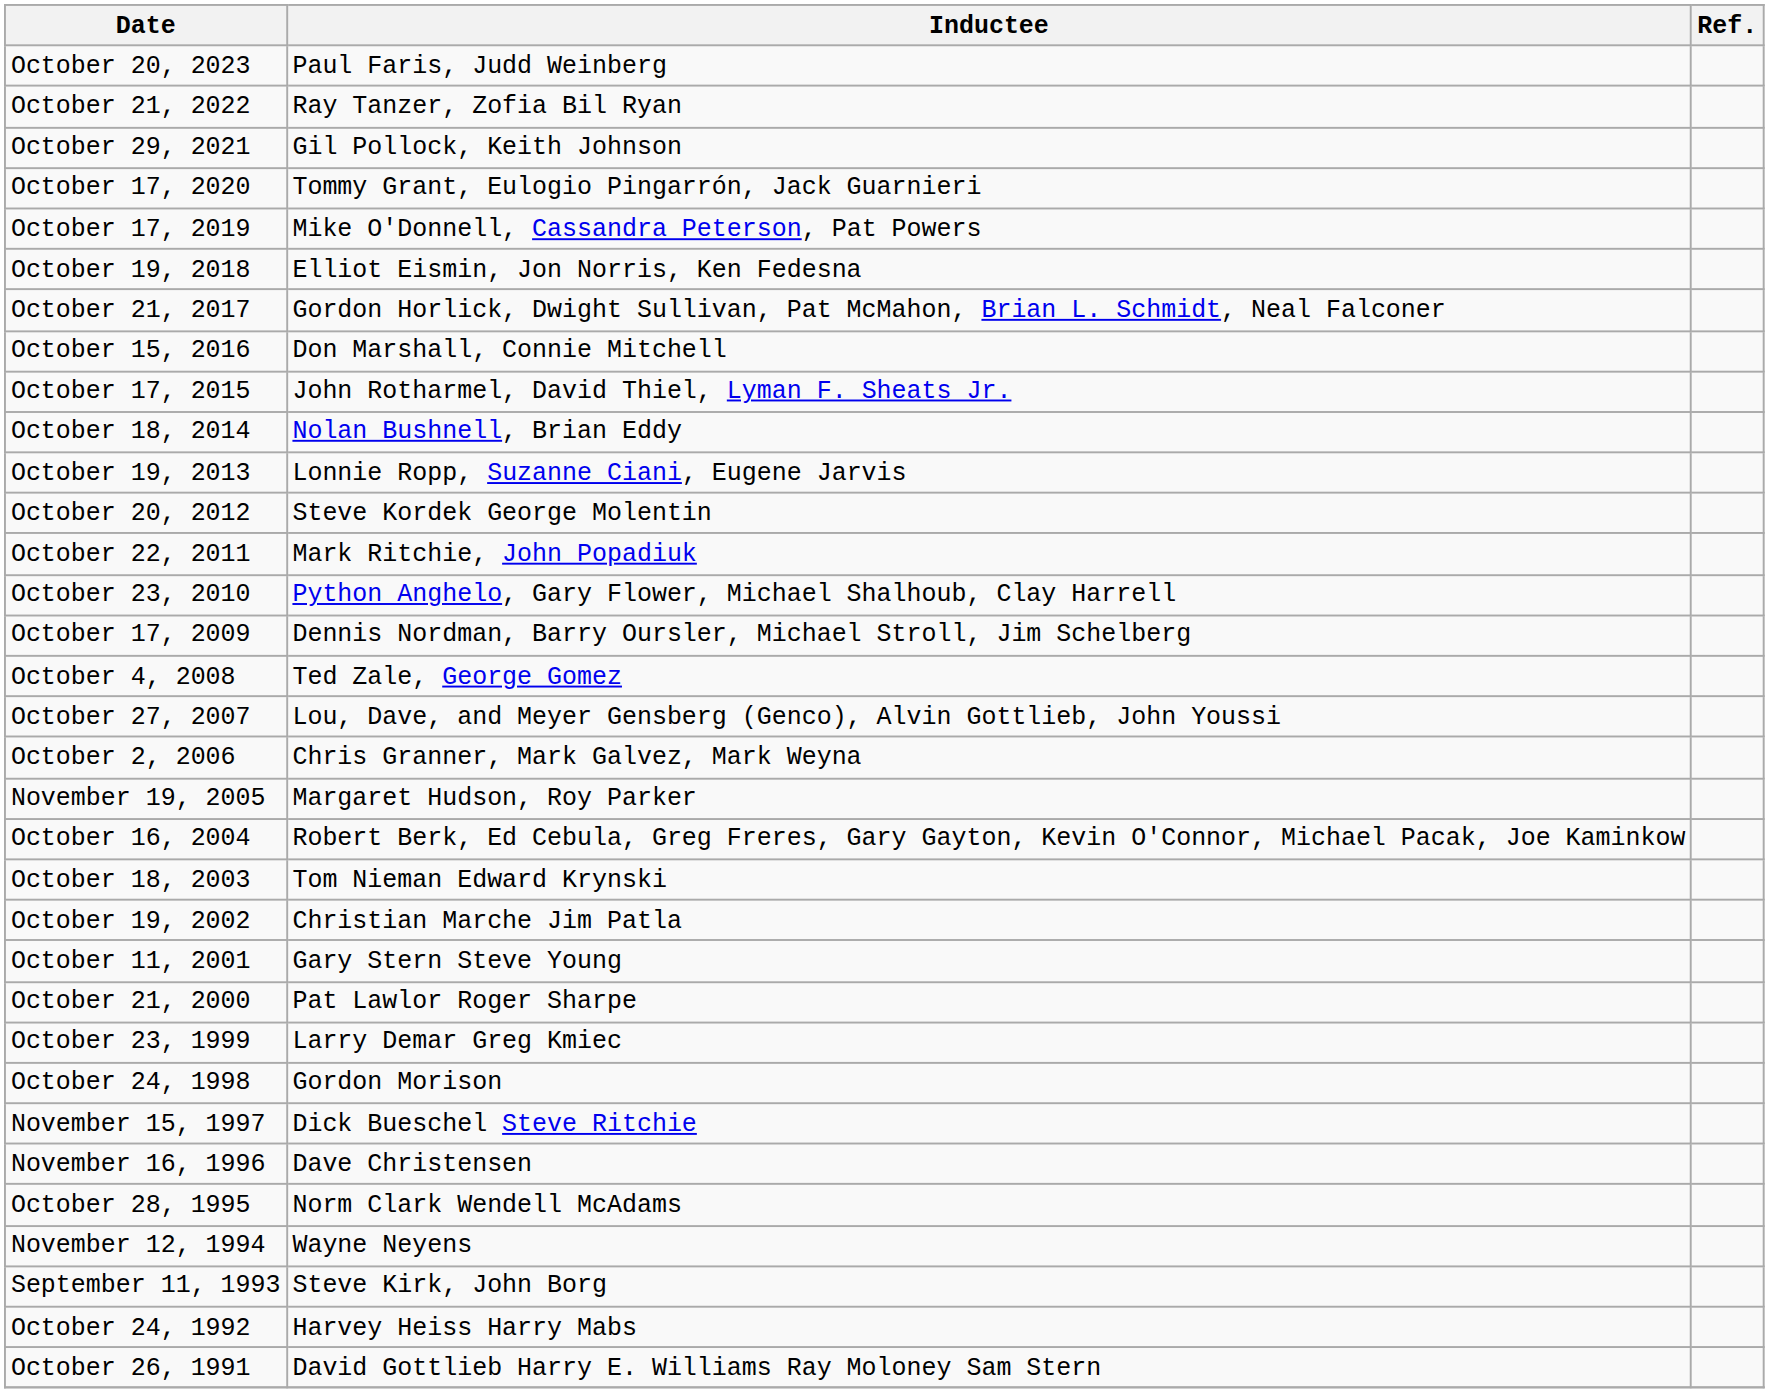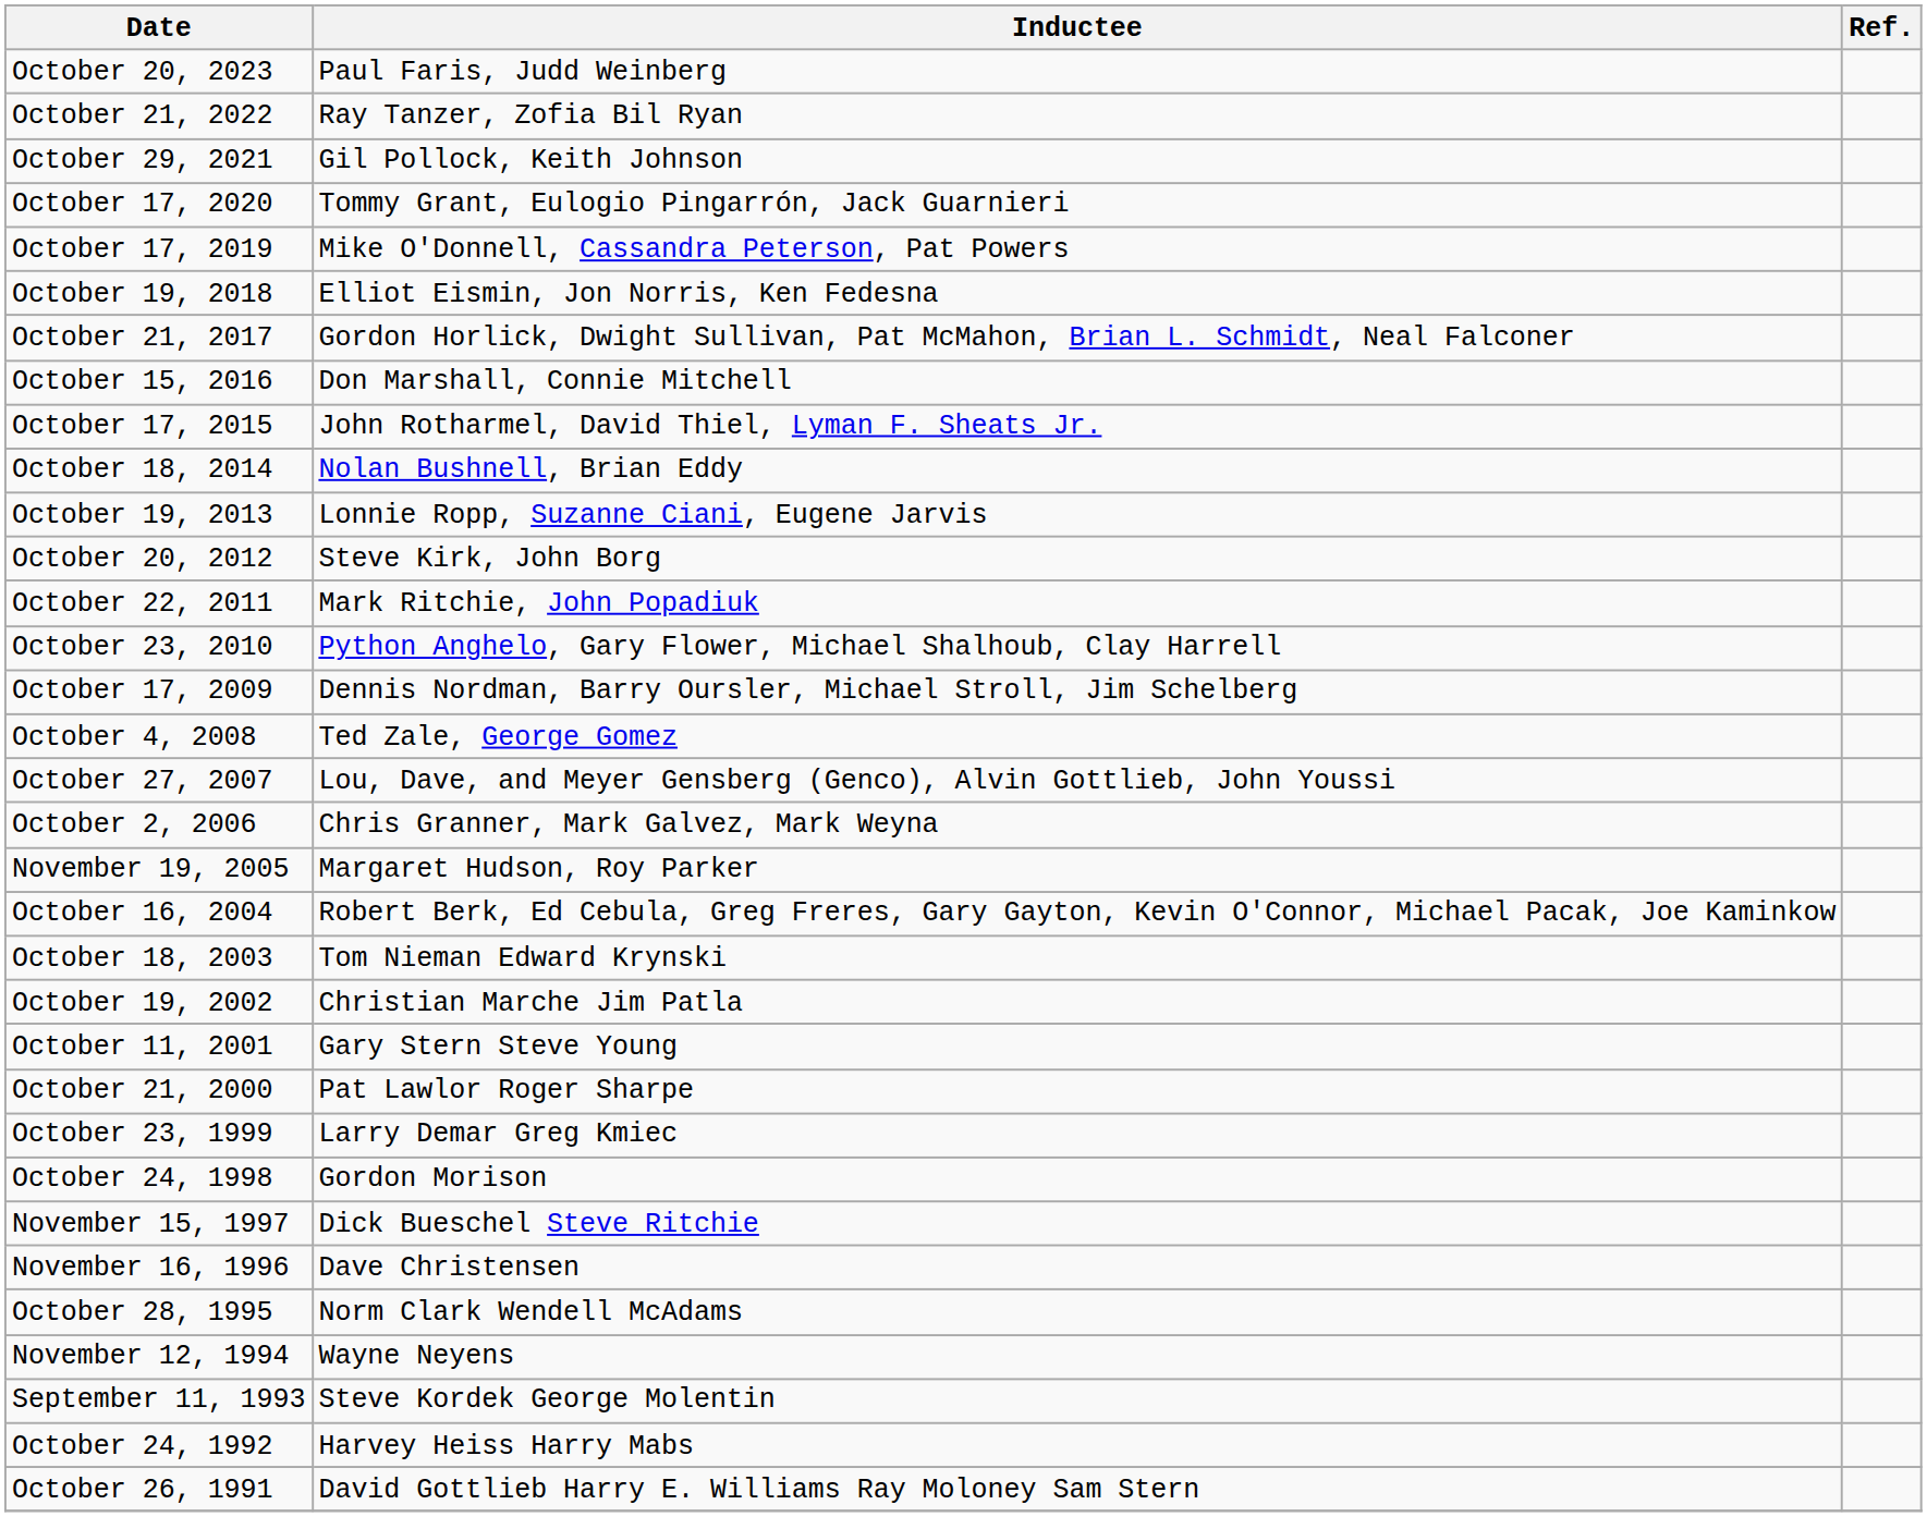 <table class="wikitable">
 <tr>
 <th>Date</th>
 <th>Inductee</th>
 <th>Ref.</th>
 </tr>
 <tr>
 <td>October 20, 2023</td>
 <td>Paul Faris, Judd Weinberg</td>
 <td></td>
 </tr>
 <tr>
 <td>October 21, 2022</td>
 <td>Ray Tanzer, Zofia Bil Ryan</td>
 <td></td>
 </tr>
 <tr>
 <td>October 29, 2021</td>
 <td>Gil Pollock, Keith Johnson</td>
 <td></td>
 </tr>
 <tr>
 <td>October 17, 2020</td>
 <td>Tommy Grant, Eulogio Pingarrón, Jack Guarnieri</td>
 <td></td>
 </tr>
 <tr>
 <td>October 17, 2019</td>
 <td>Mike O'Donnell, <a href='#'>Cassandra Peterson</a>, Pat Powers</td>
 <td></td>
 </tr>
 <tr>
 <td>October 19, 2018</td>
 <td>Elliot Eismin, Jon Norris, Ken Fedesna</td>
 <td></td>
 </tr>
 <tr>
 <td>October 21, 2017</td>
 <td>Gordon Horlick, Dwight Sullivan, Pat McMahon, <a href='#'>Brian L. Schmidt</a>, Neal Falconer</td>
 <td></td>
 </tr>
 <tr>
 <td>October 15, 2016</td>
 <td>Don Marshall, Connie Mitchell</td>
 <td></td>
 </tr>
 <tr>
 <td>October 17, 2015</td>
 <td>John Rotharmel, David Thiel, <a href='#'>Lyman F. Sheats Jr.</a></td>
 <td></td>
 </tr>
 <tr>
 <td>October 18, 2014</td>
 <td><a href='#'>Nolan Bushnell</a>, Brian Eddy</td>
 <td></td>
 </tr>
 <tr>
 <td>October 19, 2013</td>
 <td>Lonnie Ropp, <a href='#'>Suzanne Ciani</a>, Eugene Jarvis</td>
 <td></td>
 </tr>
 <tr>
 <td>October 20, 2012</td>
-<td>Steve Kordek  George Molentin </td>
+<td>Steve Kirk, John Borg</td>
 <td></td>
 </tr>
 <tr>
 <td>October 22, 2011</td>
 <td>Mark Ritchie, <a href='#'>John Popadiuk</a></td>
 <td></td>
 </tr>
 <tr>
 <td>October 23, 2010</td>
 <td><a href='#'>Python Anghelo</a>, Gary Flower, Michael Shalhoub, Clay Harrell</td>
 <td></td>
 </tr>
 <tr>
 <td>October 17, 2009</td>
 <td>Dennis Nordman, Barry Oursler, Michael Stroll, Jim Schelberg</td>
 <td></td>
 </tr>
 <tr>
 <td>October 4, 2008</td>
 <td>Ted Zale, <a href='#'>George Gomez</a></td>
 <td></td>
 </tr>
 <tr>
 <td>October 27, 2007</td>
 <td>Lou, Dave, and Meyer Gensberg (Genco), Alvin Gottlieb, John Youssi</td>
 <td></td>
 </tr>
 <tr>
 <td>October 2, 2006</td>
 <td>Chris Granner, Mark Galvez, Mark Weyna</td>
 <td></td>
 </tr>
 <tr>
 <td>November 19, 2005</td>
 <td>Margaret Hudson, Roy Parker</td>
 <td></td>
 </tr>
 <tr>
 <td>October 16, 2004</td>
 <td>Robert Berk, Ed Cebula, Greg Freres, Gary Gayton, Kevin O'Connor, Michael Pacak, Joe Kaminkow</td>
 <td></td>
 </tr>
 <tr>
 <td>October 18, 2003</td>
 <td>Tom Nieman  Edward Krynski </td>
 <td></td>
 </tr>
 <tr>
 <td>October 19, 2002</td>
 <td>Christian Marche  Jim Patla </td>
 <td></td>
 </tr>
 <tr>
 <td>October 11, 2001</td>
 <td>Gary Stern  Steve Young </td>
 <td></td>
 </tr>
 <tr>
 <td>October 21, 2000</td>
 <td>Pat Lawlor  Roger Sharpe </td>
 <td></td>
 </tr>
 <tr>
 <td>October 23, 1999</td>
 <td>Larry Demar  Greg Kmiec </td>
 <td></td>
 </tr>
 <tr>
 <td>October 24, 1998</td>
 <td>Gordon Morison </td>
 <td></td>
 </tr>
 <tr>
 <td>November 15, 1997</td>
 <td>Dick Bueschel  <a href='#'>Steve Ritchie</a></td>
 <td></td>
 </tr>
 <tr>
 <td>November 16, 1996</td>
 <td>Dave Christensen </td>
 <td></td>
 </tr>
 <tr>
 <td>October 28, 1995</td>
 <td>Norm Clark  Wendell McAdams </td>
 <td></td>
 </tr>
 <tr>
 <td>November 12, 1994</td>
 <td>Wayne Neyens </td>
 <td></td>
 </tr>
 <tr>
 <td>September 11, 1993</td>
-<td>Steve Kirk, John Borg</td>
+<td>Steve Kordek  George Molentin </td>
 <td></td>
 </tr>
 <tr>
 <td>October 24, 1992</td>
 <td>Harvey Heiss  Harry Mabs </td>
 <td></td>
 </tr>
 <tr>
 <td>October 26, 1991</td>
 <td>David Gottlieb  Harry E. Williams  Ray Moloney  Sam Stern </td>
 <td></td>
 </tr>
 <tr>
 </tr>
 </table>
